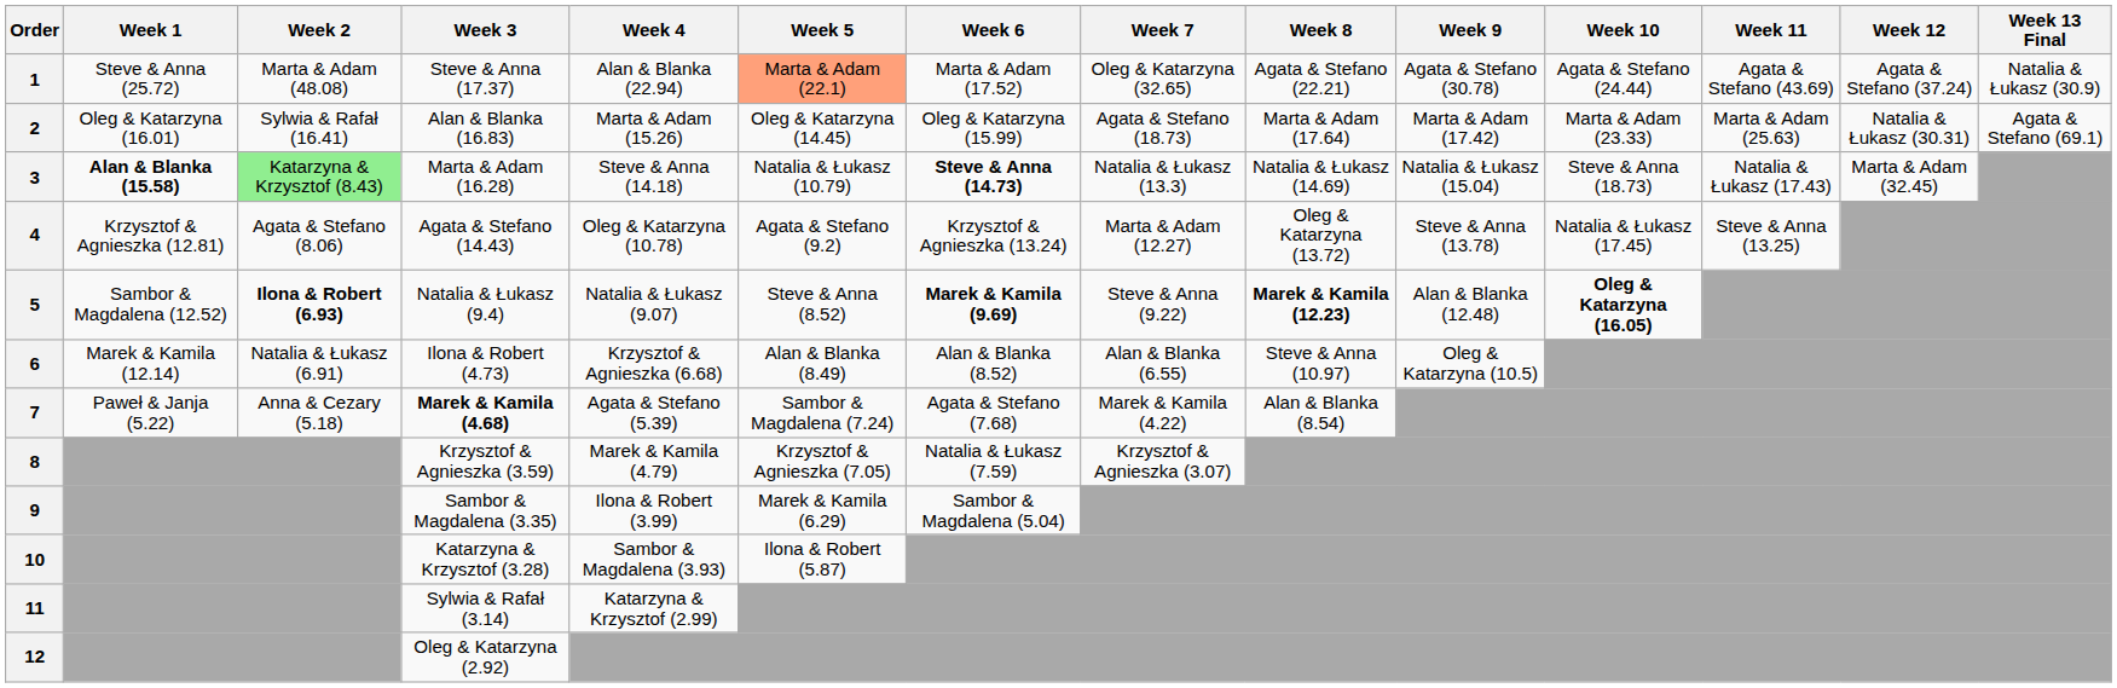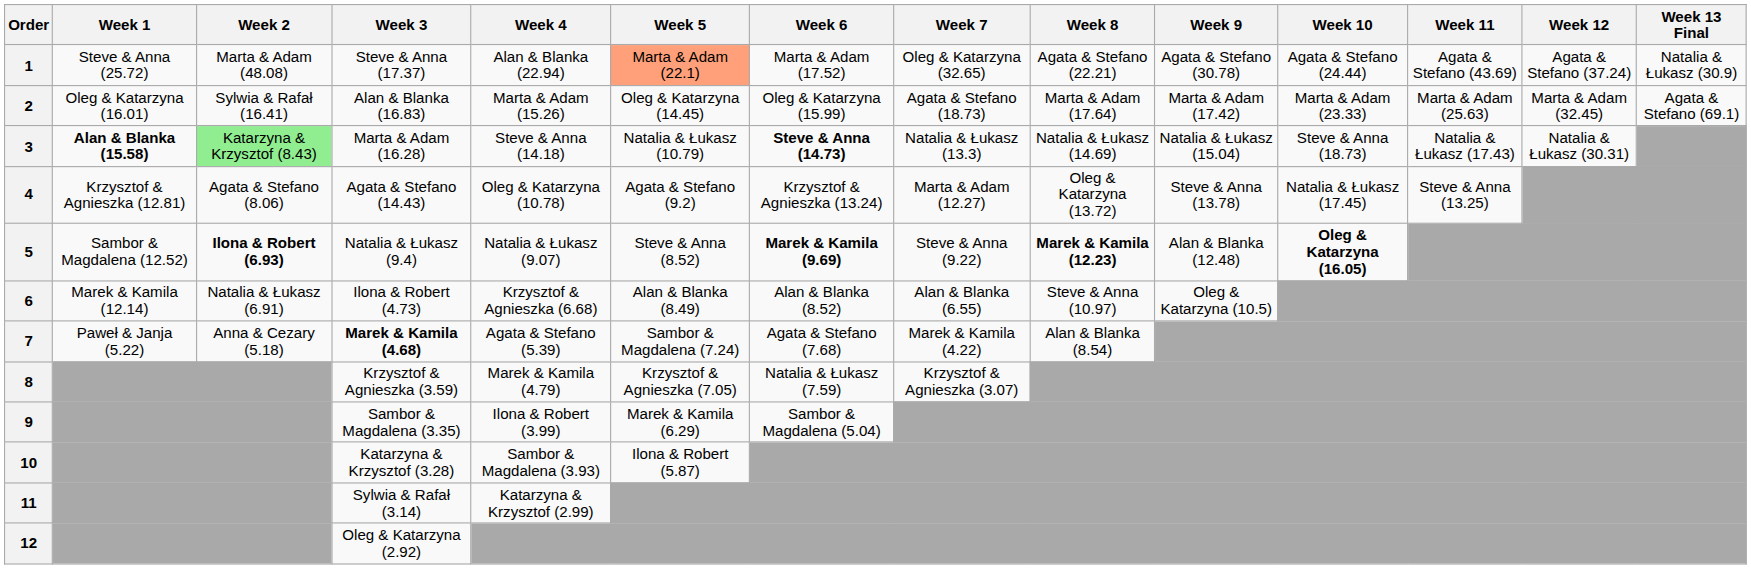 <table class="wikitable" style="font-size:85%; text-align:center">
 <tr>
 <th>Order</th>
 <th>Week 1</th>
 <th>Week 2</th>
 <th>Week 3</th>
 <th>Week 4</th>
 <th>Week 5</th>
 <th>Week 6</th>
 <th>Week 7</th>
 <th>Week 8</th>
 <th>Week 9</th>
 <th>Week 10</th>
 <th>Week 11</th>
 <th>Week 12</th>
 <th>Week 13<br>Final</th>
 </tr>
 <tr>
 <th>1</th>
 <td>Steve & Anna (25.72)</td>
 <td>Marta & Adam (48.08)</td>
 <td>Steve & Anna (17.37)</td>
 <td>Alan & Blanka (22.94)</td>
 <td style="background: lightsalmon;">Marta & Adam (22.1)</td>
 <td>Marta & Adam (17.52)</td>
 <td>Oleg & Katarzyna (32.65)</td>
 <td>Agata & Stefano (22.21)</td>
 <td>Agata & Stefano (30.78)</td>
 <td>Agata & Stefano (24.44)</td>
 <td>Agata & Stefano (43.69)</td>
 <td>Agata & Stefano (37.24)</td>
 <td>Natalia & Łukasz (30.9)</td>
 </tr>
 <tr>
 <th>2</th>
 <td>Oleg & Katarzyna (16.01)</td>
 <td>Sylwia & Rafał (16.41)</td>
 <td>Alan & Blanka (16.83)</td>
 <td>Marta & Adam (15.26)</td>
 <td>Oleg & Katarzyna (14.45)</td>
 <td>Oleg & Katarzyna (15.99)</td>
 <td>Agata & Stefano (18.73)</td>
 <td>Marta & Adam (17.64)</td>
 <td>Marta & Adam (17.42)</td>
 <td>Marta & Adam (23.33)</td>
 <td>Marta & Adam (25.63)</td>
-<td>Natalia & Łukasz (30.31)</td>
+<td>Marta & Adam (32.45)</td>
 <td>Agata & Stefano (69.1)</td>
 </tr>
 <tr>
 <th>3</th>
 <td><strong>Alan & Blanka (15.58)</strong></td>
 <td style="background: lightgreen;">Katarzyna & Krzysztof (8.43)</td>
 <td>Marta & Adam (16.28)</td>
 <td>Steve & Anna (14.18)</td>
 <td>Natalia & Łukasz (10.79)</td>
 <td><strong>Steve & Anna (14.73)</strong></td>
 <td>Natalia & Łukasz (13.3)</td>
 <td>Natalia & Łukasz (14.69)</td>
 <td>Natalia & Łukasz (15.04)</td>
 <td>Steve & Anna (18.73)</td>
 <td>Natalia & Łukasz (17.43)</td>
-<td>Marta & Adam (32.45)</td>
+<td>Natalia & Łukasz (30.31)</td>
 <td style="background:darkgray" colspan="1"></td>
 </tr>
 <tr>
 <th>4</th>
 <td>Krzysztof & Agnieszka (12.81)</td>
 <td>Agata & Stefano (8.06)</td>
 <td>Agata & Stefano (14.43)</td>
 <td>Oleg & Katarzyna (10.78)</td>
 <td>Agata & Stefano (9.2)</td>
 <td>Krzysztof & Agnieszka (13.24)</td>
 <td>Marta & Adam (12.27)</td>
 <td>Oleg & Katarzyna (13.72)</td>
 <td>Steve & Anna (13.78)</td>
 <td>Natalia & Łukasz (17.45)</td>
 <td>Steve & Anna (13.25)</td>
 <td style="background:darkgray" colspan=2></td>
 </tr>
 <tr>
 <th>5</th>
 <td>Sambor & Magdalena (12.52)</td>
 <td><strong>Ilona & Robert (6.93)</strong></td>
 <td>Natalia & Łukasz (9.4)</td>
 <td>Natalia & Łukasz (9.07)</td>
 <td>Steve & Anna (8.52)</td>
 <td><strong>Marek & Kamila (9.69)</strong></td>
 <td>Steve & Anna (9.22)</td>
 <td><strong>Marek & Kamila (12.23)</strong></td>
 <td>Alan & Blanka (12.48)</td>
 <td><strong>Oleg & Katarzyna (16.05)</strong></td>
 <td style="background:darkgray" colspan=3></td>
 </tr>
 <tr>
 <th>6</th>
 <td>Marek & Kamila (12.14)</td>
 <td>Natalia & Łukasz (6.91)</td>
 <td>Ilona & Robert (4.73)</td>
 <td>Krzysztof & Agnieszka (6.68)</td>
 <td>Alan & Blanka (8.49)</td>
 <td>Alan & Blanka (8.52)</td>
 <td>Alan & Blanka (6.55)</td>
 <td>Steve & Anna (10.97)</td>
 <td>Oleg & Katarzyna (10.5)</td>
 <td style="background:darkgray" colspan=4></td>
 </tr>
 <tr>
 <th>7</th>
 <td>Paweł & Janja (5.22)</td>
 <td>Anna & Cezary (5.18)</td>
 <td><strong>Marek & Kamila (4.68)</strong></td>
 <td>Agata & Stefano (5.39)</td>
 <td>Sambor & Magdalena (7.24)</td>
 <td>Agata & Stefano (7.68)</td>
 <td>Marek & Kamila (4.22)</td>
 <td>Alan & Blanka (8.54)</td>
 <td style="background:darkgray" colspan=5></td>
 </tr>
 <tr>
 <th>8</th>
 <td style="background:darkgray" colspan="2"></td>
 <td>Krzysztof & Agnieszka (3.59)</td>
 <td>Marek & Kamila (4.79)</td>
 <td>Krzysztof & Agnieszka (7.05)</td>
 <td>Natalia & Łukasz (7.59)</td>
 <td>Krzysztof & Agnieszka (3.07)</td>
 <td style="background:darkgray" colspan="6"></td>
 </tr>
 <tr>
 <th>9</th>
 <td style="background:darkgray" colspan="2"></td>
 <td>Sambor & Magdalena (3.35)</td>
 <td>Ilona & Robert (3.99)</td>
 <td>Marek & Kamila (6.29)</td>
 <td>Sambor & Magdalena (5.04)</td>
 <td style="background:darkgray" colspan="7"></td>
 </tr>
 <tr>
 <th>10</th>
 <td style="background:darkgray" colspan="2"></td>
 <td>Katarzyna & Krzysztof (3.28)</td>
 <td>Sambor & Magdalena (3.93)</td>
 <td>Ilona & Robert (5.87)</td>
 <td style="background:darkgray" colspan="8"></td>
 </tr>
 <tr>
 <th>11</th>
 <td style="background:darkgray" colspan="2"></td>
 <td>Sylwia & Rafał (3.14)</td>
 <td>Katarzyna & Krzysztof (2.99)</td>
 <td style="background:darkgray" colspan="9"></td>
 </tr>
 <tr>
 <th>12</th>
 <td style="background:darkgray" colspan="2"></td>
 <td>Oleg & Katarzyna (2.92)</td>
 <td style="background:darkgray" colspan="10"></td>
 </tr>
 </table>
